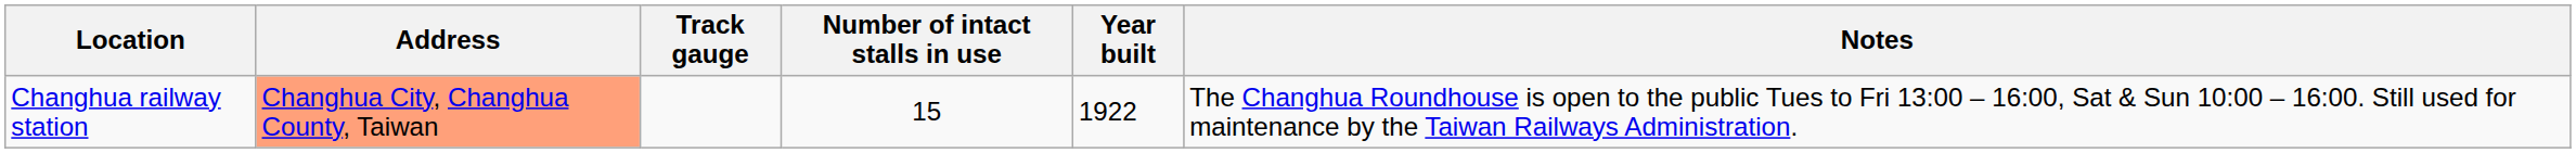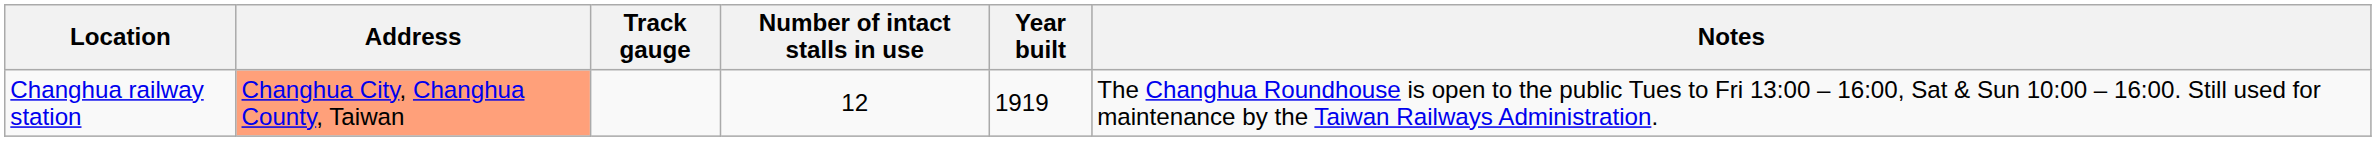 <table class=wikitable>
 <tr>
 <th>Location</th>
 <th>Address</th>
 <th>Track gauge</th>
 <th>Number of intact stalls in use</th>
 <th>Year built</th>
 <th>Notes</th>
 </tr>
 <tr>
 <td><a href='#'>Changhua railway station</a></td>
 <td style="background: lightsalmon;"><a href='#'>Changhua City</a>, <a href='#'>Changhua County</a>, Taiwan</td>
 <td></td>
-<td style="text-align:center;">15</td>
-<td>1922</td>
+<td style="text-align:center;">12</td>
+<td>1919</td>
 <td>The <a href='#'>Changhua Roundhouse</a> is open to the public Tues to Fri 13:00 – 16:00, Sat & Sun 10:00 – 16:00. Still used for maintenance by the <a href='#'>Taiwan Railways Administration</a>.</td>
 </tr>
 </table>
